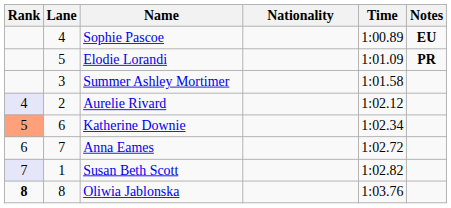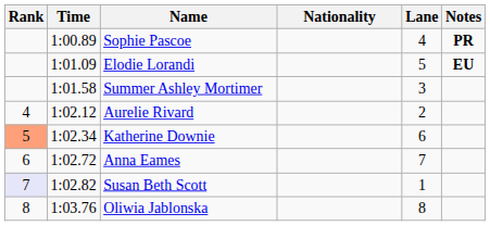 <table class="wikitable sortable" style="text-align:center">
 <tr>
 <th>Rank</th>
-<th>Lane</th>
+<th>Time</th>
 <th style="width:180px">Name</th>
 <th style="width:125px">Nationality</th>
-<th>Time</th>
+<th>Lane</th>
 <th>Notes</th>
 </tr>
 <tr>
 <td></td>
-<td>4</td>
+<td>1:00.89</td>
 <td style="text-align:left;"><a href='#'>Sophie Pascoe</a></td>
 <td style="text-align:left;"></td>
-<td>1:00.89</td>
+<td>4</td>
+<td><strong>PR</strong></td>
+</tr>
+<tr>
+<td></td>
+<td>1:01.09</td>
+<td style="text-align:left;"><a href='#'>Elodie Lorandi</a></td>
+<td style="text-align:left;"></td>
+<td>5</td>
 <td><strong>EU</strong></td>
 </tr>
 <tr>
 <td></td>
-<td>5</td>
-<td style="text-align:left;"><a href='#'>Elodie Lorandi</a></td>
-<td style="text-align:left;"></td>
-<td>1:01.09</td>
-<td><strong>PR</strong></td>
-</tr>
-<tr>
-<td></td>
-<td>3</td>
+<td>1:01.58</td>
 <td style="text-align:left;"><a href='#'>Summer Ashley Mortimer</a></td>
 <td style="text-align:left;"></td>
-<td>1:01.58</td>
+<td>3</td>
 <td></td>
 </tr>
 <tr>
-<td style="background: lavender;">4</td>
-<td>2</td>
+<td>4</td>
+<td>1:02.12</td>
 <td style="text-align:left;"><a href='#'>Aurelie Rivard</a></td>
 <td style="text-align:left;"></td>
-<td>1:02.12</td>
+<td>2</td>
 <td></td>
 </tr>
 <tr>
 <td style="background: lightsalmon;">5</td>
-<td>6</td>
+<td>1:02.34</td>
 <td style="text-align:left;"><a href='#'>Katherine Downie</a></td>
 <td style="text-align:left;"></td>
-<td>1:02.34</td>
+<td>6</td>
 <td></td>
 </tr>
 <tr>
 <td>6</td>
-<td>7</td>
+<td>1:02.72</td>
 <td style="text-align:left;"><a href='#'>Anna Eames</a></td>
 <td style="text-align:left;"></td>
-<td>1:02.72</td>
+<td>7</td>
 <td></td>
 </tr>
 <tr>
 <td style="background: lavender;">7</td>
-<td>1</td>
+<td>1:02.82</td>
 <td style="text-align:left;"><a href='#'>Susan Beth Scott</a></td>
 <td style="text-align:left;"></td>
-<td>1:02.82</td>
+<td>1</td>
 <td></td>
 </tr>
 <tr>
-<td><strong>8</strong></td>
 <td>8</td>
+<td>1:03.76</td>
 <td style="text-align:left;"><a href='#'>Oliwia Jablonska</a></td>
 <td style="text-align:left;"></td>
-<td>1:03.76</td>
+<td>8</td>
 <td></td>
 </tr>
 </table>
